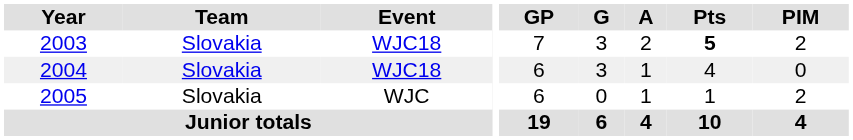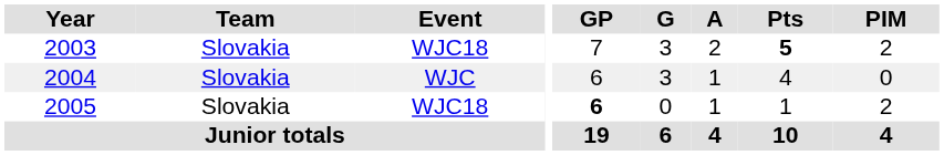 <table border="0" cellpadding="1" cellspacing="0" ID="Table3" style="text-align:center; width:40em">
 <tr ALIGN="center" bgcolor="#e0e0e0">
 <th>Year</th>
 <th>Team</th>
 <th>Event</th>
 <th rowspan="99" bgcolor="#ffffff"></th>
 <th>GP</th>
 <th>G</th>
 <th>A</th>
 <th>Pts</th>
 <th>PIM</th>
 </tr>
 <tr>
 <td><a href='#'>2003</a></td>
 <td><a href='#'>Slovakia</a></td>
 <td><a href='#'>WJC18</a></td>
 <td>7</td>
 <td>3</td>
 <td>2</td>
 <td><strong>5</strong></td>
 <td>2</td>
 </tr>
 <tr bgcolor="#f0f0f0">
 <td><a href='#'>2004</a></td>
 <td><a href='#'>Slovakia</a></td>
-<td><a href='#'>WJC18</a></td>
+<td><a href='#'>WJC</a></td>
 <td>6</td>
 <td>3</td>
 <td>1</td>
 <td>4</td>
 <td>0</td>
 </tr>
 <tr>
 <td><a href='#'>2005</a></td>
 <td>Slovakia</td>
-<td>WJC</td>
-<td>6</td>
+<td><a href='#'>WJC18</a></td>
+<td><strong>6</strong></td>
 <td>0</td>
 <td>1</td>
 <td>1</td>
 <td>2</td>
 </tr>
 <tr bgcolor="#e0e0e0">
 <th colspan="3">Junior totals</th>
 <th>19</th>
 <th>6</th>
 <th>4</th>
 <th>10</th>
 <th>4</th>
 </tr>
 </table>
